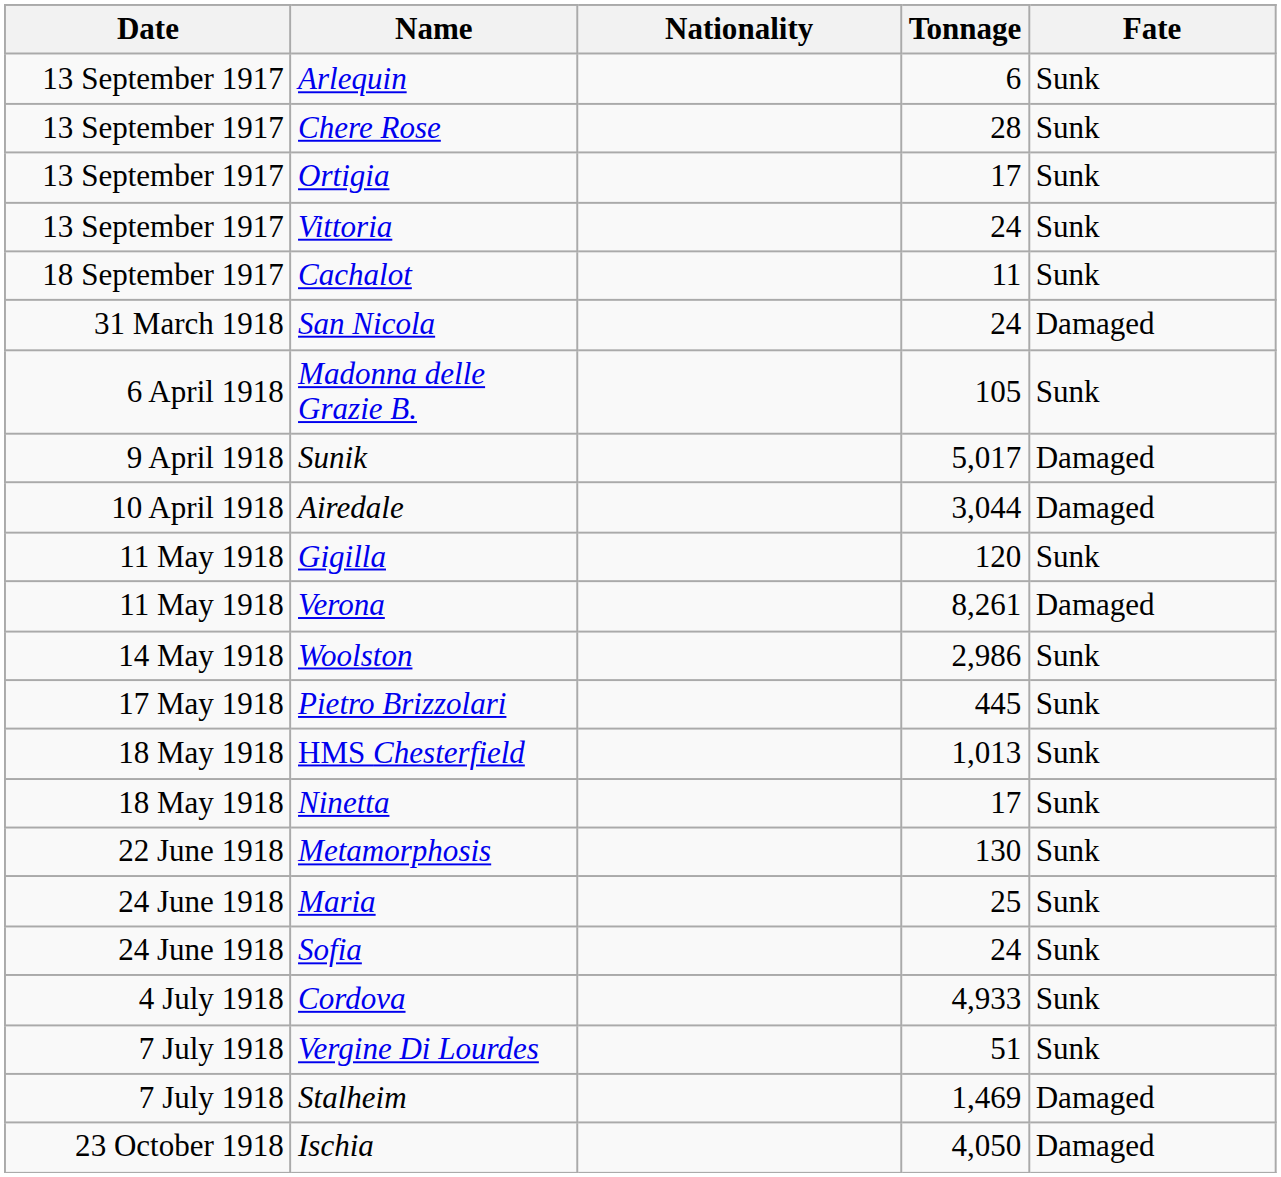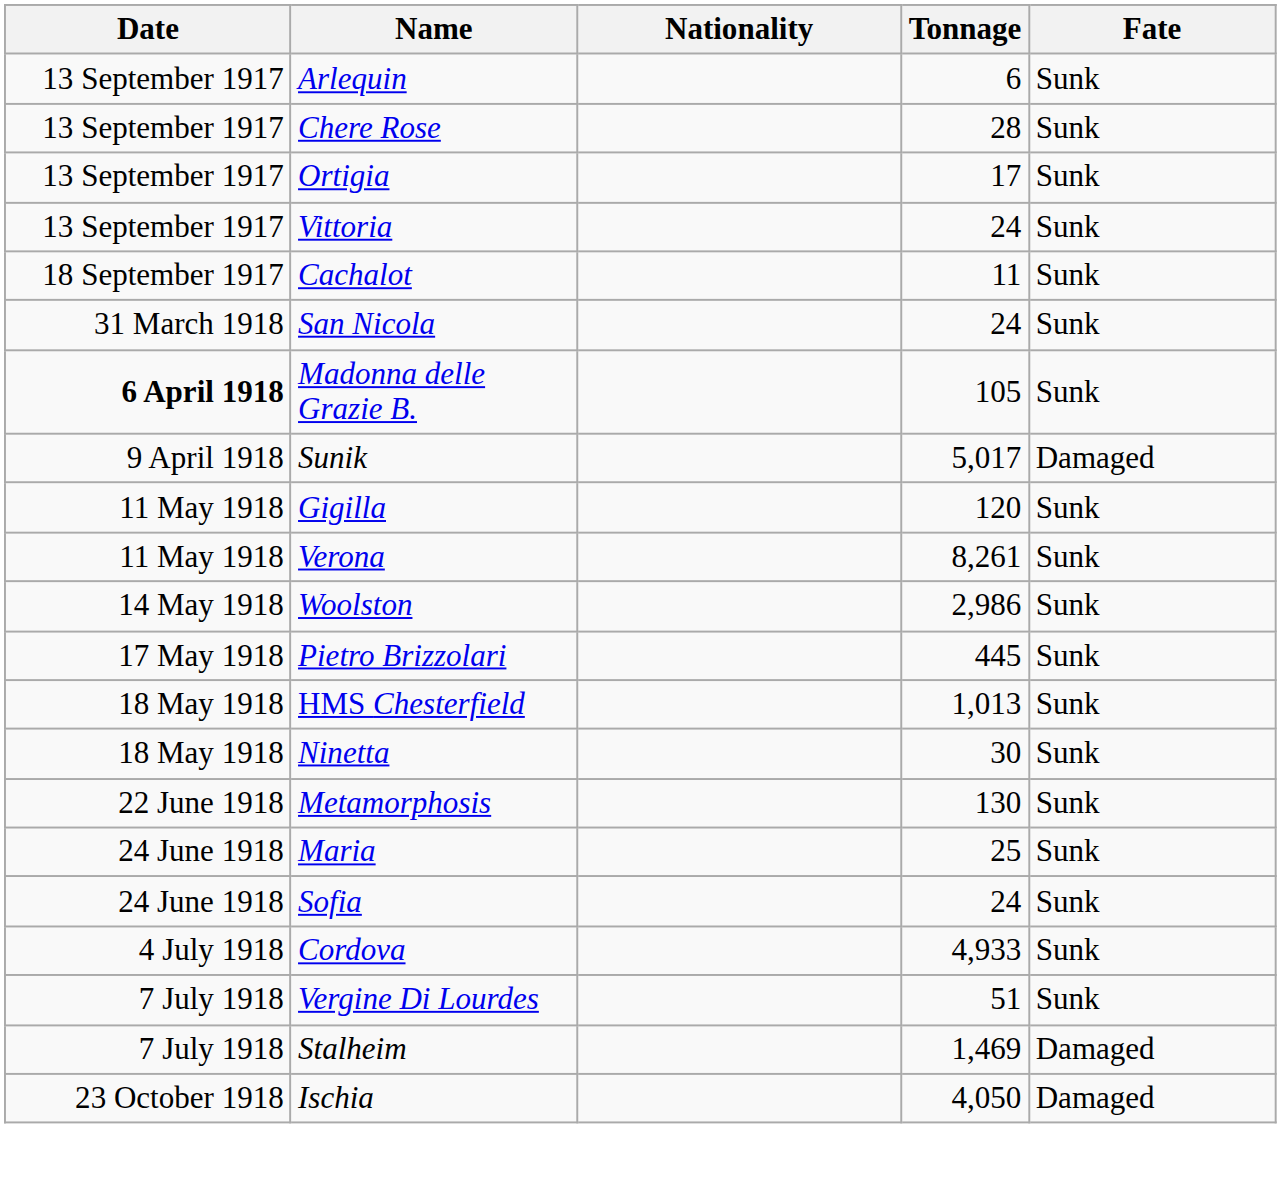 <table class="wikitable sortable">
 <tr>
 <th width="140px">Date</th>
 <th width="140px">Name</th>
 <th width="160px">Nationality</th>
 <th width="25px">Tonnage</th>
 <th width="120px">Fate</th>
 </tr>
 <tr>
 <td align="right">13 September 1917</td>
 <td align="left"><a href='#'><em>Arlequin</em></a></td>
 <td align="left"></td>
 <td align="right">6</td>
 <td align="left">Sunk</td>
 </tr>
 <tr>
 <td align="right">13 September 1917</td>
 <td align="left"><a href='#'><em>Chere Rose</em></a></td>
 <td align="left"></td>
 <td align="right">28</td>
 <td align="left">Sunk</td>
 </tr>
 <tr>
 <td align="right">13 September 1917</td>
 <td align="left"><a href='#'><em>Ortigia</em></a></td>
 <td align="left"></td>
 <td align="right">17</td>
 <td align="left">Sunk</td>
 </tr>
 <tr>
 <td align="right">13 September 1917</td>
 <td align="left"><a href='#'><em>Vittoria</em></a></td>
 <td align="left"></td>
 <td align="right">24</td>
 <td align="left">Sunk</td>
 </tr>
 <tr>
 <td align="right">18 September 1917</td>
 <td align="left"><a href='#'><em>Cachalot</em></a></td>
 <td align="left"></td>
 <td align="right">11</td>
 <td align="left">Sunk</td>
 </tr>
 <tr>
 <td align="right">31 March 1918</td>
 <td align="left"><a href='#'><em>San Nicola</em></a></td>
 <td align="left"></td>
 <td align="right">24</td>
-<td align="left">Damaged</td>
+<td align="left">Sunk</td>
 </tr>
 <tr>
-<td align="right">6 April 1918</td>
+<td align="right"><strong>6 April 1918</strong></td>
 <td align="left"><a href='#'><em>Madonna delle Grazie B.</em></a></td>
 <td align="left"></td>
 <td align="right">105</td>
 <td align="left">Sunk</td>
 </tr>
 <tr>
 <td align="right">9 April 1918</td>
 <td align="left"><em>Sunik</em></td>
 <td align="left"></td>
 <td align="right">5,017</td>
-<td align="left">Damaged</td>
-</tr>
-<tr>
-<td align="right">10 April 1918</td>
-<td align="left"><em>Airedale</em></td>
-<td align="left"></td>
-<td align="right">3,044</td>
 <td align="left">Damaged</td>
 </tr>
 <tr>
 <td align="right">11 May 1918</td>
 <td align="left"><a href='#'><em>Gigilla</em></a></td>
 <td align="left"></td>
 <td align="right">120</td>
 <td align="left">Sunk</td>
 </tr>
 <tr>
 <td align="right">11 May 1918</td>
 <td align="left"><a href='#'><em>Verona</em></a></td>
 <td align="left"></td>
 <td align="right">8,261</td>
-<td align="left">Damaged</td>
+<td align="left">Sunk</td>
 </tr>
 <tr>
 <td align="right">14 May 1918</td>
 <td align="left"><a href='#'><em>Woolston</em></a></td>
 <td align="left"></td>
 <td align="right">2,986</td>
 <td align="left">Sunk</td>
 </tr>
 <tr>
 <td align="right">17 May 1918</td>
 <td align="left"><a href='#'><em>Pietro Brizzolari</em></a></td>
 <td align="left"></td>
 <td align="right">445</td>
 <td align="left">Sunk</td>
 </tr>
 <tr>
 <td align="right">18 May 1918</td>
 <td align="left"><a href='#'>HMS <em>Chesterfield</em></a></td>
 <td align="left"></td>
 <td align="right">1,013</td>
 <td align="left">Sunk</td>
 </tr>
 <tr>
 <td align="right">18 May 1918</td>
 <td align="left"><a href='#'><em>Ninetta</em></a></td>
 <td align="left"></td>
-<td align="right">17</td>
+<td align="right">30</td>
 <td align="left">Sunk</td>
 </tr>
 <tr>
 <td align="right">22 June 1918</td>
 <td align="left"><a href='#'><em>Metamorphosis</em></a></td>
 <td align="left"></td>
 <td align="right">130</td>
 <td align="left">Sunk</td>
 </tr>
 <tr>
 <td align="right">24 June 1918</td>
 <td align="left"><a href='#'><em>Maria</em></a></td>
 <td align="left"></td>
 <td align="right">25</td>
 <td align="left">Sunk</td>
 </tr>
 <tr>
 <td align="right">24 June 1918</td>
 <td align="left"><a href='#'><em>Sofia</em></a></td>
 <td align="left"></td>
 <td align="right">24</td>
 <td align="left">Sunk</td>
 </tr>
 <tr>
 <td align="right">4 July 1918</td>
 <td align="left"><a href='#'><em>Cordova</em></a></td>
 <td align="left"></td>
 <td align="right">4,933</td>
 <td align="left">Sunk</td>
 </tr>
 <tr>
 <td align="right">7 July 1918</td>
 <td align="left"><a href='#'><em>Vergine Di Lourdes</em></a></td>
 <td align="left"></td>
 <td align="right">51</td>
 <td align="left">Sunk</td>
 </tr>
 <tr>
 <td align="right">7 July 1918</td>
 <td align="left"><em>Stalheim</em></td>
 <td align="left"></td>
 <td align="right">1,469</td>
 <td align="left">Damaged</td>
 </tr>
 <tr>
 <td align="right">23 October 1918</td>
 <td align="left"><em>Ischia</em></td>
 <td align="left"></td>
 <td align="right">4,050</td>
 <td align="left">Damaged</td>
 </tr>
 </table>
